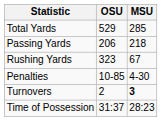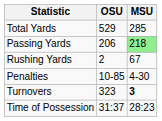 <table class="wikitable">
 <tr>
 <th>Statistic</th>
 <th>OSU</th>
 <th>MSU</th>
 </tr>
 <tr>
 <td>Total Yards</td>
 <td>529</td>
 <td>285</td>
 </tr>
 <tr>
 <td>Passing Yards</td>
 <td>206</td>
-<td>218</td>
+<td style="background: lightgreen;">218</td>
 </tr>
 <tr>
 <td>Rushing Yards</td>
-<td>323</td>
+<td>2</td>
 <td>67</td>
 </tr>
 <tr>
 <td>Penalties</td>
 <td>10-85</td>
 <td>4-30</td>
 </tr>
 <tr>
 <td>Turnovers</td>
-<td>2</td>
+<td>323</td>
 <td><strong>3</strong></td>
 </tr>
 <tr>
 <td>Time of Possession</td>
 <td>31:37</td>
 <td>28:23</td>
 </tr>
 </table>
